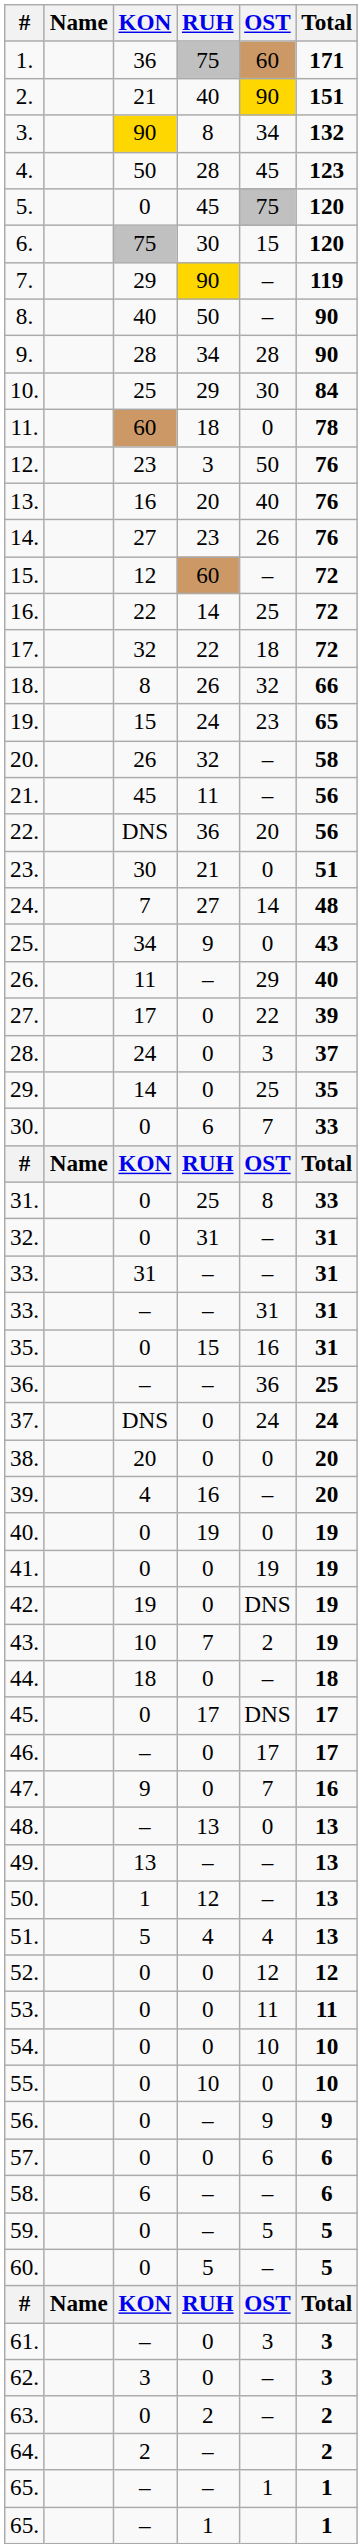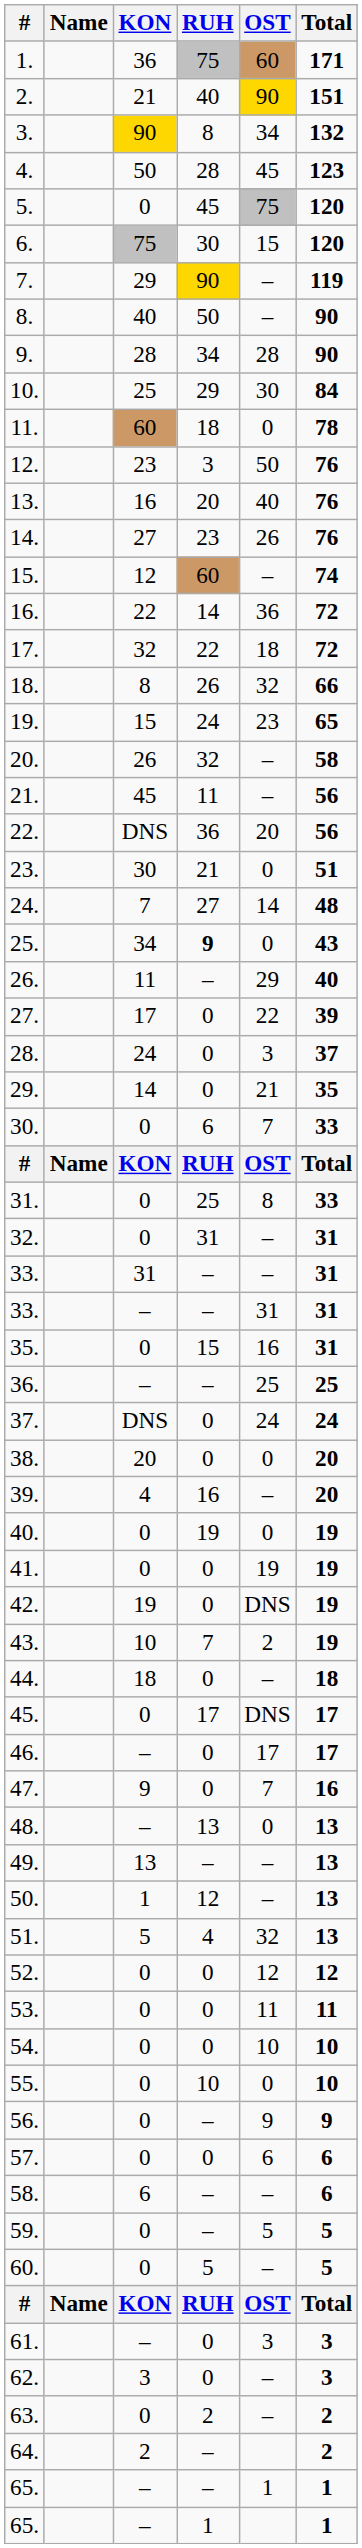 <table class="wikitable" style="text-align:center;">
 <tr>
 <th>#</th>
 <th>Name</th>
 <th><a href='#'>KON</a></th>
 <th><a href='#'>RUH</a></th>
 <th><a href='#'>OST</a></th>
 <th><strong>Total</strong></th>
 </tr>
 <tr>
 <td>1.</td>
 <td align="left"></td>
 <td>36</td>
 <td bgcolor="silver">75</td>
 <td bgcolor="CC9966">60</td>
 <td><strong>171</strong></td>
 </tr>
 <tr>
 <td>2.</td>
 <td align="left"></td>
 <td>21</td>
 <td>40</td>
 <td bgcolor="gold">90</td>
 <td><strong>151</strong></td>
 </tr>
 <tr>
 <td>3.</td>
 <td align="left"></td>
 <td bgcolor="gold">90</td>
 <td>8</td>
 <td>34</td>
 <td><strong>132</strong></td>
 </tr>
 <tr>
 <td>4.</td>
 <td align="left"></td>
 <td>50</td>
 <td>28</td>
 <td>45</td>
 <td><strong>123</strong></td>
 </tr>
 <tr>
 <td>5.</td>
 <td align="left"></td>
 <td>0</td>
 <td>45</td>
 <td bgcolor="silver">75</td>
 <td><strong>120</strong></td>
 </tr>
 <tr>
 <td>6.</td>
 <td align="left"></td>
 <td bgcolor="silver">75</td>
 <td>30</td>
 <td>15</td>
 <td><strong>120</strong></td>
 </tr>
 <tr>
 <td>7.</td>
 <td align="left"></td>
 <td>29</td>
 <td bgcolor="gold">90</td>
 <td>–</td>
 <td><strong>119</strong></td>
 </tr>
 <tr>
 <td>8.</td>
 <td align="left"></td>
 <td>40</td>
 <td>50</td>
 <td>–</td>
 <td><strong>90</strong></td>
 </tr>
 <tr>
 <td>9.</td>
 <td align="left"></td>
 <td>28</td>
 <td>34</td>
 <td>28</td>
 <td><strong>90</strong></td>
 </tr>
 <tr>
 <td>10.</td>
 <td align="left"></td>
 <td>25</td>
 <td>29</td>
 <td>30</td>
 <td><strong>84</strong></td>
 </tr>
 <tr>
 <td>11.</td>
 <td align="left"></td>
 <td bgcolor="CC9966">60</td>
 <td>18</td>
 <td>0</td>
 <td><strong>78</strong></td>
 </tr>
 <tr>
 <td>12.</td>
 <td align="left"></td>
 <td>23</td>
 <td>3</td>
 <td>50</td>
 <td><strong>76</strong></td>
 </tr>
 <tr>
 <td>13.</td>
 <td align="left"></td>
 <td>16</td>
 <td>20</td>
 <td>40</td>
 <td><strong>76</strong></td>
 </tr>
 <tr>
 <td>14.</td>
 <td align="left"></td>
 <td>27</td>
 <td>23</td>
 <td>26</td>
 <td><strong>76</strong></td>
 </tr>
 <tr>
 <td>15.</td>
 <td align="left"></td>
 <td>12</td>
 <td bgcolor="CC9966">60</td>
 <td>–</td>
-<td><strong>72</strong></td>
+<td><strong>74</strong></td>
 </tr>
 <tr>
 <td>16.</td>
 <td align="left"></td>
 <td>22</td>
 <td>14</td>
-<td>25</td>
+<td>36</td>
 <td><strong>72</strong></td>
 </tr>
 <tr>
 <td>17.</td>
 <td align="left"></td>
 <td>32</td>
 <td>22</td>
 <td>18</td>
 <td><strong>72</strong></td>
 </tr>
 <tr>
 <td>18.</td>
 <td align="left"></td>
 <td>8</td>
 <td>26</td>
 <td>32</td>
 <td><strong>66</strong></td>
 </tr>
 <tr>
 <td>19.</td>
 <td align="left"></td>
 <td>15</td>
 <td>24</td>
 <td>23</td>
 <td><strong>65</strong></td>
 </tr>
 <tr>
 <td>20.</td>
 <td align="left"></td>
 <td>26</td>
 <td>32</td>
 <td>–</td>
 <td><strong>58</strong></td>
 </tr>
 <tr>
 <td>21.</td>
 <td align="left"></td>
 <td>45</td>
 <td>11</td>
 <td>–</td>
 <td><strong>56</strong></td>
 </tr>
 <tr>
 <td>22.</td>
 <td align="left"></td>
 <td>DNS</td>
 <td>36</td>
 <td>20</td>
 <td><strong>56</strong></td>
 </tr>
 <tr>
 <td>23.</td>
 <td align="left"></td>
 <td>30</td>
 <td>21</td>
 <td>0</td>
 <td><strong>51</strong></td>
 </tr>
 <tr>
 <td>24.</td>
 <td align="left"></td>
 <td>7</td>
 <td>27</td>
 <td>14</td>
 <td><strong>48</strong></td>
 </tr>
 <tr>
 <td>25.</td>
 <td align="left"></td>
 <td>34</td>
-<td>9</td>
+<td><strong>9</strong></td>
 <td>0</td>
 <td><strong>43</strong></td>
 </tr>
 <tr>
 <td>26.</td>
 <td align="left"></td>
 <td>11</td>
 <td>–</td>
 <td>29</td>
 <td><strong>40</strong></td>
 </tr>
 <tr>
 <td>27.</td>
 <td align="left"></td>
 <td>17</td>
 <td>0</td>
 <td>22</td>
 <td><strong>39</strong></td>
 </tr>
 <tr>
 <td>28.</td>
 <td align="left"></td>
 <td>24</td>
 <td>0</td>
 <td>3</td>
 <td><strong>37</strong></td>
 </tr>
 <tr>
 <td>29.</td>
 <td align="left"></td>
 <td>14</td>
 <td>0</td>
-<td>25</td>
+<td>21</td>
 <td><strong>35</strong></td>
 </tr>
 <tr>
 <td>30.</td>
 <td align="left"></td>
 <td>0</td>
 <td>6</td>
 <td>7</td>
 <td><strong>33</strong></td>
 </tr>
 <tr>
 <th>#</th>
 <th>Name</th>
 <th><a href='#'>KON</a></th>
 <th><a href='#'>RUH</a></th>
 <th><a href='#'>OST</a></th>
 <th><strong>Total</strong></th>
 </tr>
 <tr>
 <td>31.</td>
 <td align="left"></td>
 <td>0</td>
 <td>25</td>
 <td>8</td>
 <td><strong>33</strong></td>
 </tr>
 <tr>
 <td>32.</td>
 <td align="left"></td>
 <td>0</td>
 <td>31</td>
 <td>–</td>
 <td><strong>31</strong></td>
 </tr>
 <tr>
 <td>33.</td>
 <td align="left"></td>
 <td>31</td>
 <td>–</td>
 <td>–</td>
 <td><strong>31</strong></td>
 </tr>
 <tr>
 <td>33.</td>
 <td align="left"></td>
 <td>–</td>
 <td>–</td>
 <td>31</td>
 <td><strong>31</strong></td>
 </tr>
 <tr>
 <td>35.</td>
 <td align="left"></td>
 <td>0</td>
 <td>15</td>
 <td>16</td>
 <td><strong>31</strong></td>
 </tr>
 <tr>
 <td>36.</td>
 <td align="left"></td>
 <td>–</td>
 <td>–</td>
-<td>36</td>
+<td>25</td>
 <td><strong>25</strong></td>
 </tr>
 <tr>
 <td>37.</td>
 <td align="left"></td>
 <td>DNS</td>
 <td>0</td>
 <td>24</td>
 <td><strong>24</strong></td>
 </tr>
 <tr>
 <td>38.</td>
 <td align="left"></td>
 <td>20</td>
 <td>0</td>
 <td>0</td>
 <td><strong>20</strong></td>
 </tr>
 <tr>
 <td>39.</td>
 <td align="left"></td>
 <td>4</td>
 <td>16</td>
 <td>–</td>
 <td><strong>20</strong></td>
 </tr>
 <tr>
 <td>40.</td>
 <td align="left"></td>
 <td>0</td>
 <td>19</td>
 <td>0</td>
 <td><strong>19</strong></td>
 </tr>
 <tr>
 <td>41.</td>
 <td align="left"></td>
 <td>0</td>
 <td>0</td>
 <td>19</td>
 <td><strong>19</strong></td>
 </tr>
 <tr>
 <td>42.</td>
 <td align="left"></td>
 <td>19</td>
 <td>0</td>
 <td>DNS</td>
 <td><strong>19</strong></td>
 </tr>
 <tr>
 <td>43.</td>
 <td align="left"></td>
 <td>10</td>
 <td>7</td>
 <td>2</td>
 <td><strong>19</strong></td>
 </tr>
 <tr>
 <td>44.</td>
 <td align="left"></td>
 <td>18</td>
 <td>0</td>
 <td>–</td>
 <td><strong>18</strong></td>
 </tr>
 <tr>
 <td>45.</td>
 <td align="left"></td>
 <td>0</td>
 <td>17</td>
 <td>DNS</td>
 <td><strong>17</strong></td>
 </tr>
 <tr>
 <td>46.</td>
 <td align="left"></td>
 <td>–</td>
 <td>0</td>
 <td>17</td>
 <td><strong>17</strong></td>
 </tr>
 <tr>
 <td>47.</td>
 <td align="left"></td>
 <td>9</td>
 <td>0</td>
 <td>7</td>
 <td><strong>16</strong></td>
 </tr>
 <tr>
 <td>48.</td>
 <td align="left"></td>
 <td>–</td>
 <td>13</td>
 <td>0</td>
 <td><strong>13</strong></td>
 </tr>
 <tr>
 <td>49.</td>
 <td align="left"></td>
 <td>13</td>
 <td>–</td>
 <td>–</td>
 <td><strong>13</strong></td>
 </tr>
 <tr>
 <td>50.</td>
 <td align="left"></td>
 <td>1</td>
 <td>12</td>
 <td>–</td>
 <td><strong>13</strong></td>
 </tr>
 <tr>
 <td>51.</td>
 <td align="left"></td>
 <td>5</td>
 <td>4</td>
-<td>4</td>
+<td>32</td>
 <td><strong>13</strong></td>
 </tr>
 <tr>
 <td>52.</td>
 <td align="left"></td>
 <td>0</td>
 <td>0</td>
 <td>12</td>
 <td><strong>12</strong></td>
 </tr>
 <tr>
 <td>53.</td>
 <td align="left"></td>
 <td>0</td>
 <td>0</td>
 <td>11</td>
 <td><strong>11</strong></td>
 </tr>
 <tr>
 <td>54.</td>
 <td align="left"></td>
 <td>0</td>
 <td>0</td>
 <td>10</td>
 <td><strong>10</strong></td>
 </tr>
 <tr>
 <td>55.</td>
 <td align="left"></td>
 <td>0</td>
 <td>10</td>
 <td>0</td>
 <td><strong>10</strong></td>
 </tr>
 <tr>
 <td>56.</td>
 <td align="left"></td>
 <td>0</td>
 <td>–</td>
 <td>9</td>
 <td><strong>9</strong></td>
 </tr>
 <tr>
 <td>57.</td>
 <td align="left"></td>
 <td>0</td>
 <td>0</td>
 <td>6</td>
 <td><strong>6</strong></td>
 </tr>
 <tr>
 <td>58.</td>
 <td align="left"></td>
 <td>6</td>
 <td>–</td>
 <td>–</td>
 <td><strong>6</strong></td>
 </tr>
 <tr>
 <td>59.</td>
 <td align="left"></td>
 <td>0</td>
 <td>–</td>
 <td>5</td>
 <td><strong>5</strong></td>
 </tr>
 <tr>
 <td>60.</td>
 <td align="left"></td>
 <td>0</td>
 <td>5</td>
 <td>–</td>
 <td><strong>5</strong></td>
 </tr>
 <tr>
 <th>#</th>
 <th>Name</th>
 <th><a href='#'>KON</a></th>
 <th><a href='#'>RUH</a></th>
 <th><a href='#'>OST</a></th>
 <th><strong>Total</strong></th>
 </tr>
 <tr>
 <td>61.</td>
 <td align="left"></td>
 <td>–</td>
 <td>0</td>
 <td>3</td>
 <td><strong>3</strong></td>
 </tr>
 <tr>
 <td>62.</td>
 <td align="left"></td>
 <td>3</td>
 <td>0</td>
 <td>–</td>
 <td><strong>3</strong></td>
 </tr>
 <tr>
 <td>63.</td>
 <td align="left"></td>
 <td>0</td>
 <td>2</td>
 <td>–</td>
 <td><strong>2</strong></td>
 </tr>
 <tr>
 <td>64.</td>
 <td align="left"></td>
 <td>2</td>
 <td>–</td>
 <td></td>
 <td><strong>2</strong></td>
 </tr>
 <tr>
 <td>65.</td>
 <td align="left"></td>
 <td>–</td>
 <td>–</td>
 <td>1</td>
 <td><strong>1</strong></td>
 </tr>
 <tr>
 <td>65.</td>
 <td align="left"></td>
 <td>–</td>
 <td>1</td>
 <td></td>
 <td><strong>1</strong></td>
 </tr>
 </table>
